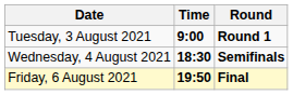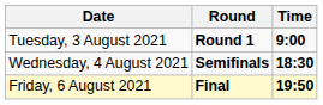 <table class="wikitable">
 <tr>
 <th>Date</th>
+<th>Round</th>
 <th>Time</th>
-<th>Round</th>
 </tr>
 <tr>
 <td>Tuesday, 3 August 2021</td>
+<td><strong>Round 1</strong></td>
 <td><strong>9:00</strong></td>
-<td><strong>Round 1</strong></td>
 </tr>
 <tr>
 <td>Wednesday, 4 August 2021</td>
+<td><strong>Semifinals</strong></td>
 <td><strong>18:30</strong></td>
-<td><strong>Semifinals</strong></td>
 </tr>
 <tr style=background:lemonchiffon>
 <td>Friday, 6 August 2021</td>
+<td><strong>Final</strong></td>
 <td><strong>19:50</strong></td>
-<td><strong>Final</strong></td>
 </tr>
 </table>
